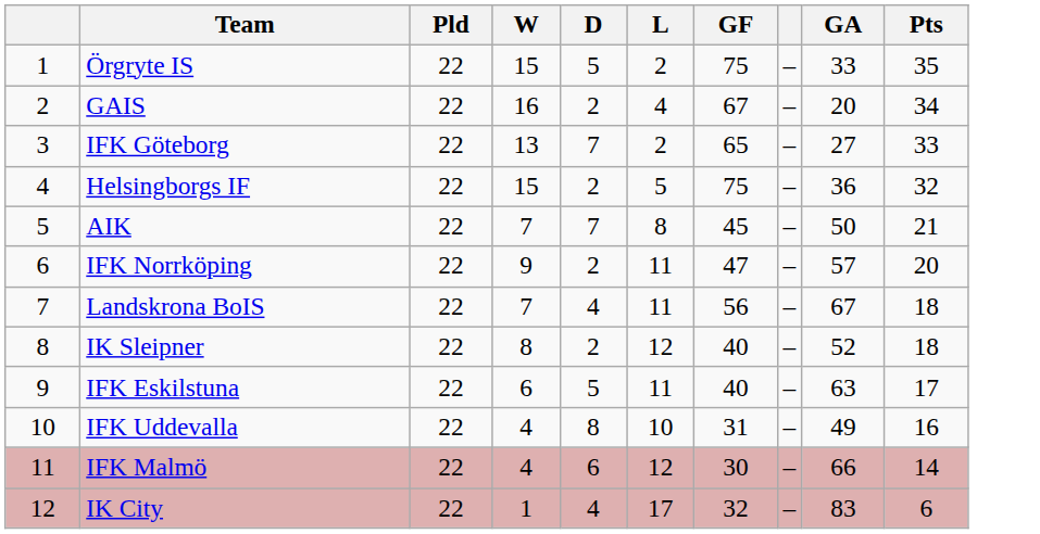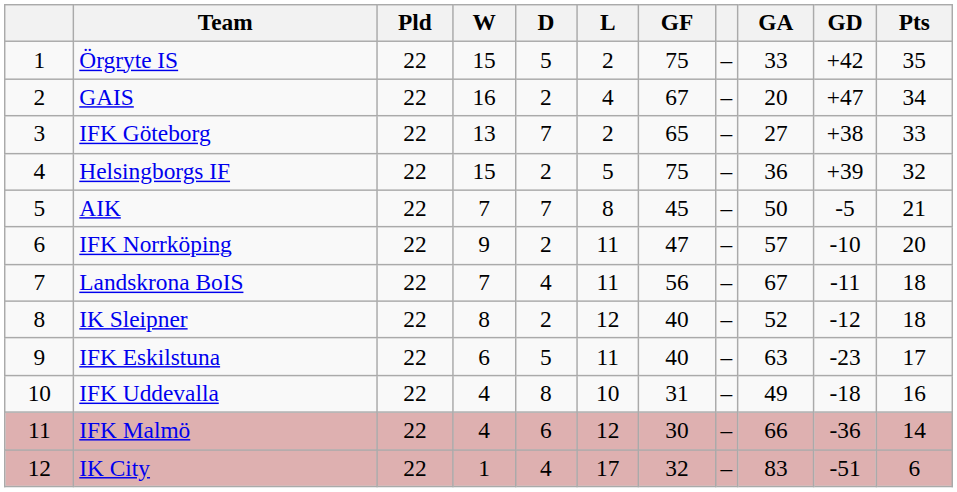 <table class="wikitable" style="text-align: center;">
 <tr>
 <th style="width: 40px;"></th>
 <th style="width: 200px;">Team</th>
 <th style="width: 45px;">Pld</th>
 <th style="width: 35px;">W</th>
 <th style="width: 35px;">D</th>
 <th style="width: 35px;">L</th>
 <th style="width: 45px;">GF</th>
 <th></th>
 <th style="width: 45px;">GA</th>
+<th style="width: 35px;">GD</th>
 <th style="width: 45px;">Pts</th>
 </tr>
 <tr>
 <td>1</td>
 <td style="text-align: left;"><a href='#'>Örgryte IS</a></td>
 <td>22</td>
 <td>15</td>
 <td>5</td>
 <td>2</td>
 <td>75</td>
 <td>–</td>
 <td>33</td>
+<td>+42</td>
 <td>35</td>
 </tr>
 <tr>
 <td>2</td>
 <td style="text-align: left;"><a href='#'>GAIS</a></td>
 <td>22</td>
 <td>16</td>
 <td>2</td>
 <td>4</td>
 <td>67</td>
 <td>–</td>
 <td>20</td>
+<td>+47</td>
 <td>34</td>
 </tr>
 <tr>
 <td>3</td>
 <td style="text-align: left;"><a href='#'>IFK Göteborg</a></td>
 <td>22</td>
 <td>13</td>
 <td>7</td>
 <td>2</td>
 <td>65</td>
 <td>–</td>
 <td>27</td>
+<td>+38</td>
 <td>33</td>
 </tr>
 <tr>
 <td>4</td>
 <td style="text-align: left;"><a href='#'>Helsingborgs IF</a></td>
 <td>22</td>
 <td>15</td>
 <td>2</td>
 <td>5</td>
 <td>75</td>
 <td>–</td>
 <td>36</td>
+<td>+39</td>
 <td>32</td>
 </tr>
 <tr>
 <td>5</td>
 <td style="text-align: left;"><a href='#'>AIK</a></td>
 <td>22</td>
 <td>7</td>
 <td>7</td>
 <td>8</td>
 <td>45</td>
 <td>–</td>
 <td>50</td>
+<td>-5</td>
 <td>21</td>
 </tr>
 <tr>
 <td>6</td>
 <td style="text-align: left;"><a href='#'>IFK Norrköping</a></td>
 <td>22</td>
 <td>9</td>
 <td>2</td>
 <td>11</td>
 <td>47</td>
 <td>–</td>
 <td>57</td>
+<td>-10</td>
 <td>20</td>
 </tr>
 <tr>
 <td>7</td>
 <td style="text-align: left;"><a href='#'>Landskrona BoIS</a></td>
 <td>22</td>
 <td>7</td>
 <td>4</td>
 <td>11</td>
 <td>56</td>
 <td>–</td>
 <td>67</td>
+<td>-11</td>
 <td>18</td>
 </tr>
 <tr>
 <td>8</td>
 <td style="text-align: left;"><a href='#'>IK Sleipner</a></td>
 <td>22</td>
 <td>8</td>
 <td>2</td>
 <td>12</td>
 <td>40</td>
 <td>–</td>
 <td>52</td>
+<td>-12</td>
 <td>18</td>
 </tr>
 <tr>
 <td>9</td>
 <td style="text-align: left;"><a href='#'>IFK Eskilstuna</a></td>
 <td>22</td>
 <td>6</td>
 <td>5</td>
 <td>11</td>
 <td>40</td>
 <td>–</td>
 <td>63</td>
+<td>-23</td>
 <td>17</td>
 </tr>
 <tr>
 <td>10</td>
 <td style="text-align: left;"><a href='#'>IFK Uddevalla</a></td>
 <td>22</td>
 <td>4</td>
 <td>8</td>
 <td>10</td>
 <td>31</td>
 <td>–</td>
 <td>49</td>
+<td>-18</td>
 <td>16</td>
 </tr>
 <tr style="background: #deb0b0">
 <td>11</td>
 <td style="text-align: left;"><a href='#'>IFK Malmö</a></td>
 <td>22</td>
 <td>4</td>
 <td>6</td>
 <td>12</td>
 <td>30</td>
 <td>–</td>
 <td>66</td>
+<td>-36</td>
 <td>14</td>
 </tr>
 <tr style="background: #deb0b0">
 <td>12</td>
 <td style="text-align: left;"><a href='#'>IK City</a></td>
 <td>22</td>
 <td>1</td>
 <td>4</td>
 <td>17</td>
 <td>32</td>
 <td>–</td>
 <td>83</td>
+<td>-51</td>
 <td>6</td>
 </tr>
 </table>
